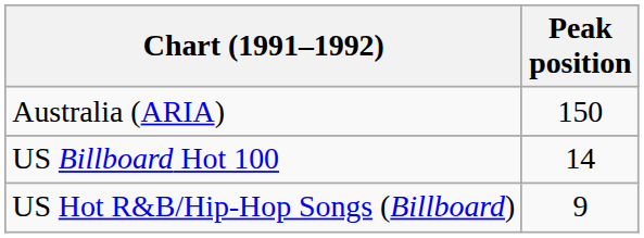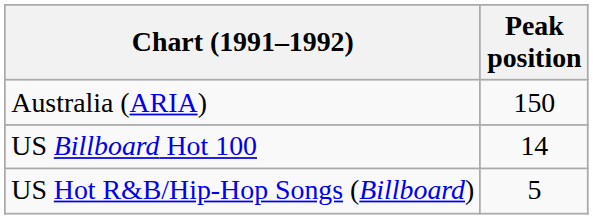 <table class="wikitable">
 <tr>
 <th>Chart (1991–1992)</th>
 <th>Peak<br>position</th>
 </tr>
 <tr>
 <td align=left>Australia (<a href='#'>ARIA</a>)</td>
 <td align=center>150</td>
 </tr>
 <tr>
 <td align=left>US <a href='#'><em>Billboard</em> Hot 100</a></td>
 <td align=center>14</td>
 </tr>
 <tr>
 <td align=left>US <a href='#'>Hot R&B/Hip-Hop Songs</a> (<em><a href='#'>Billboard</a></em>)</td>
-<td align=center>9</td>
+<td align=center>5</td>
 </tr>
 </table>
